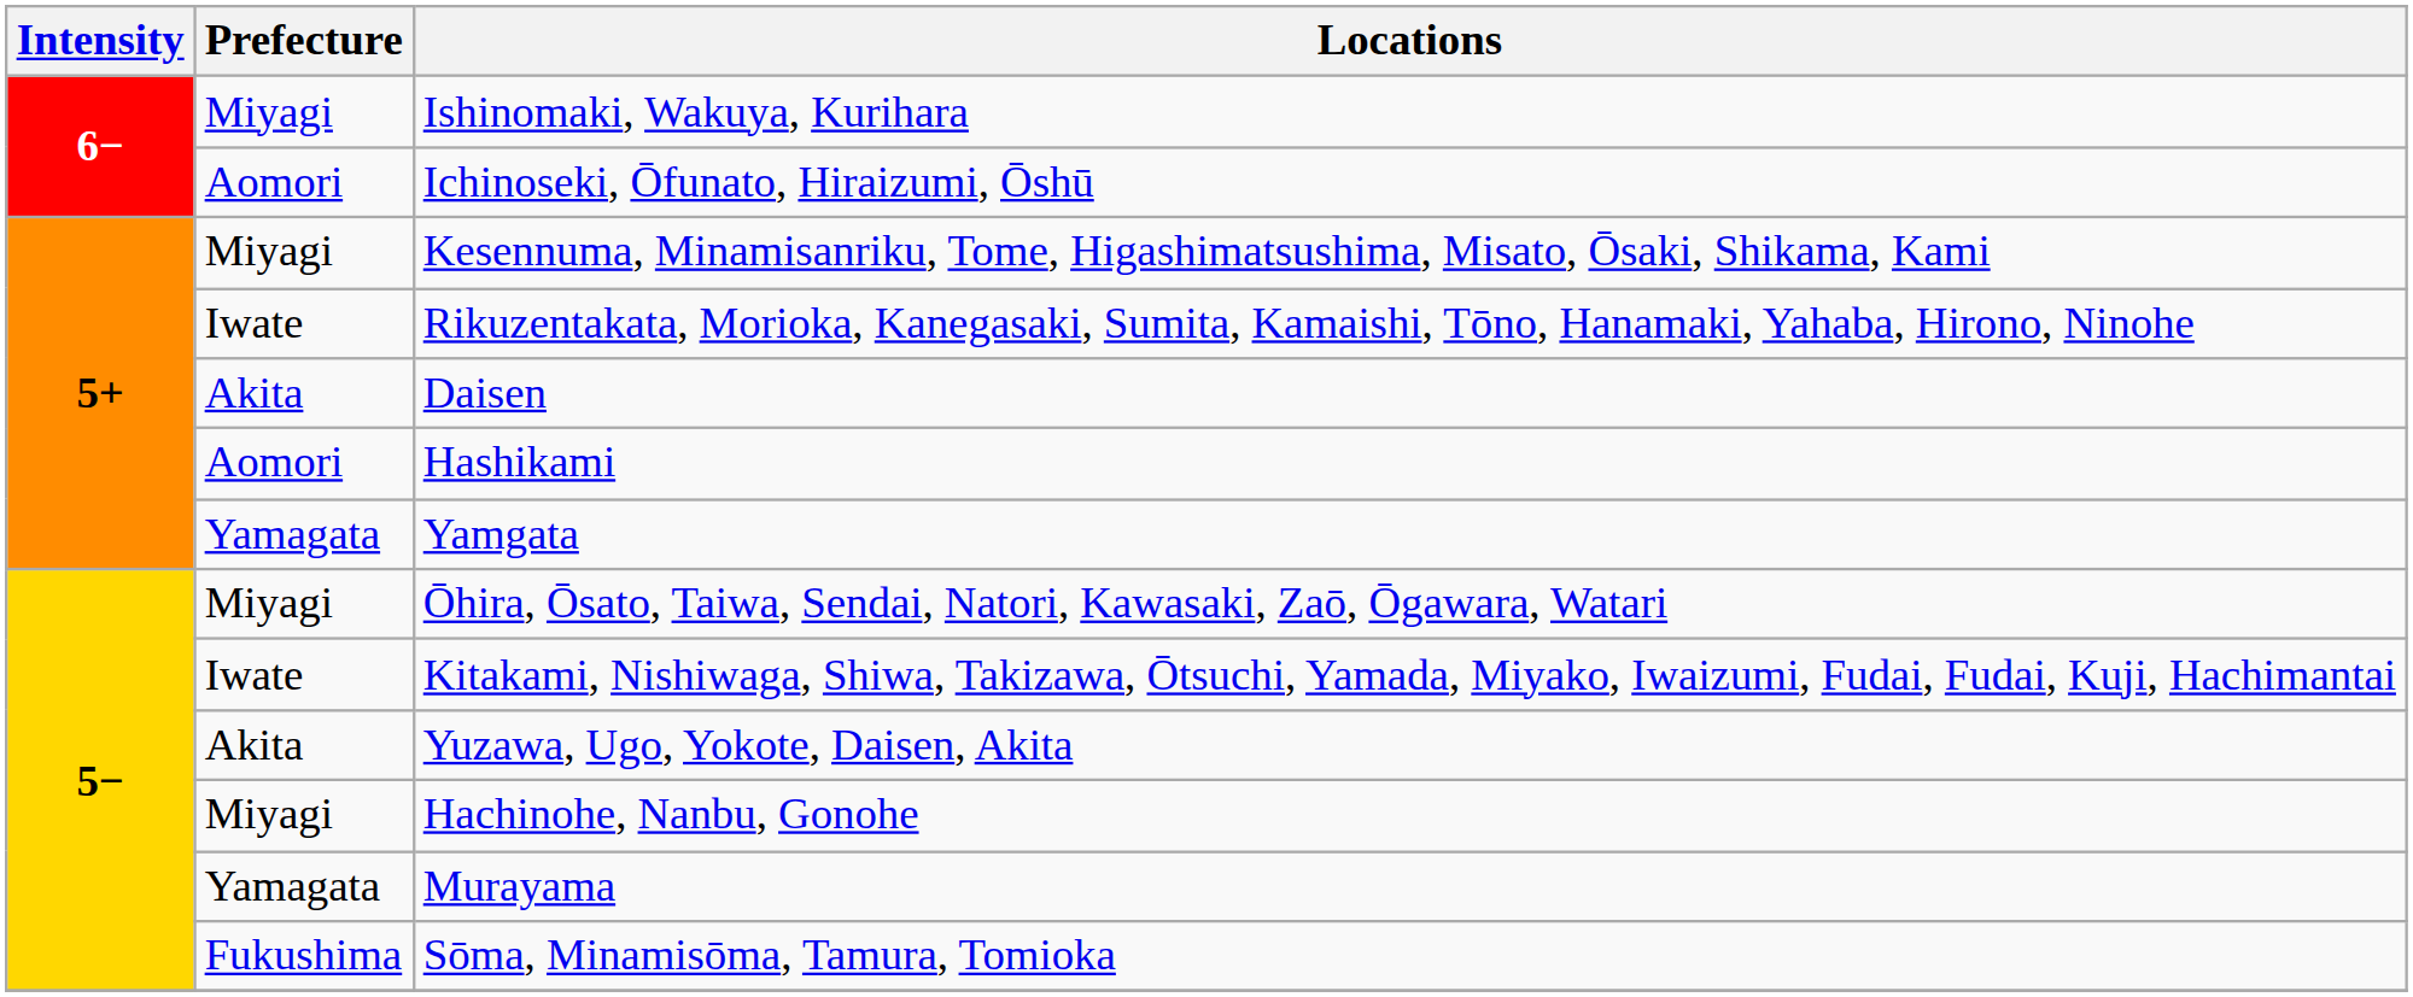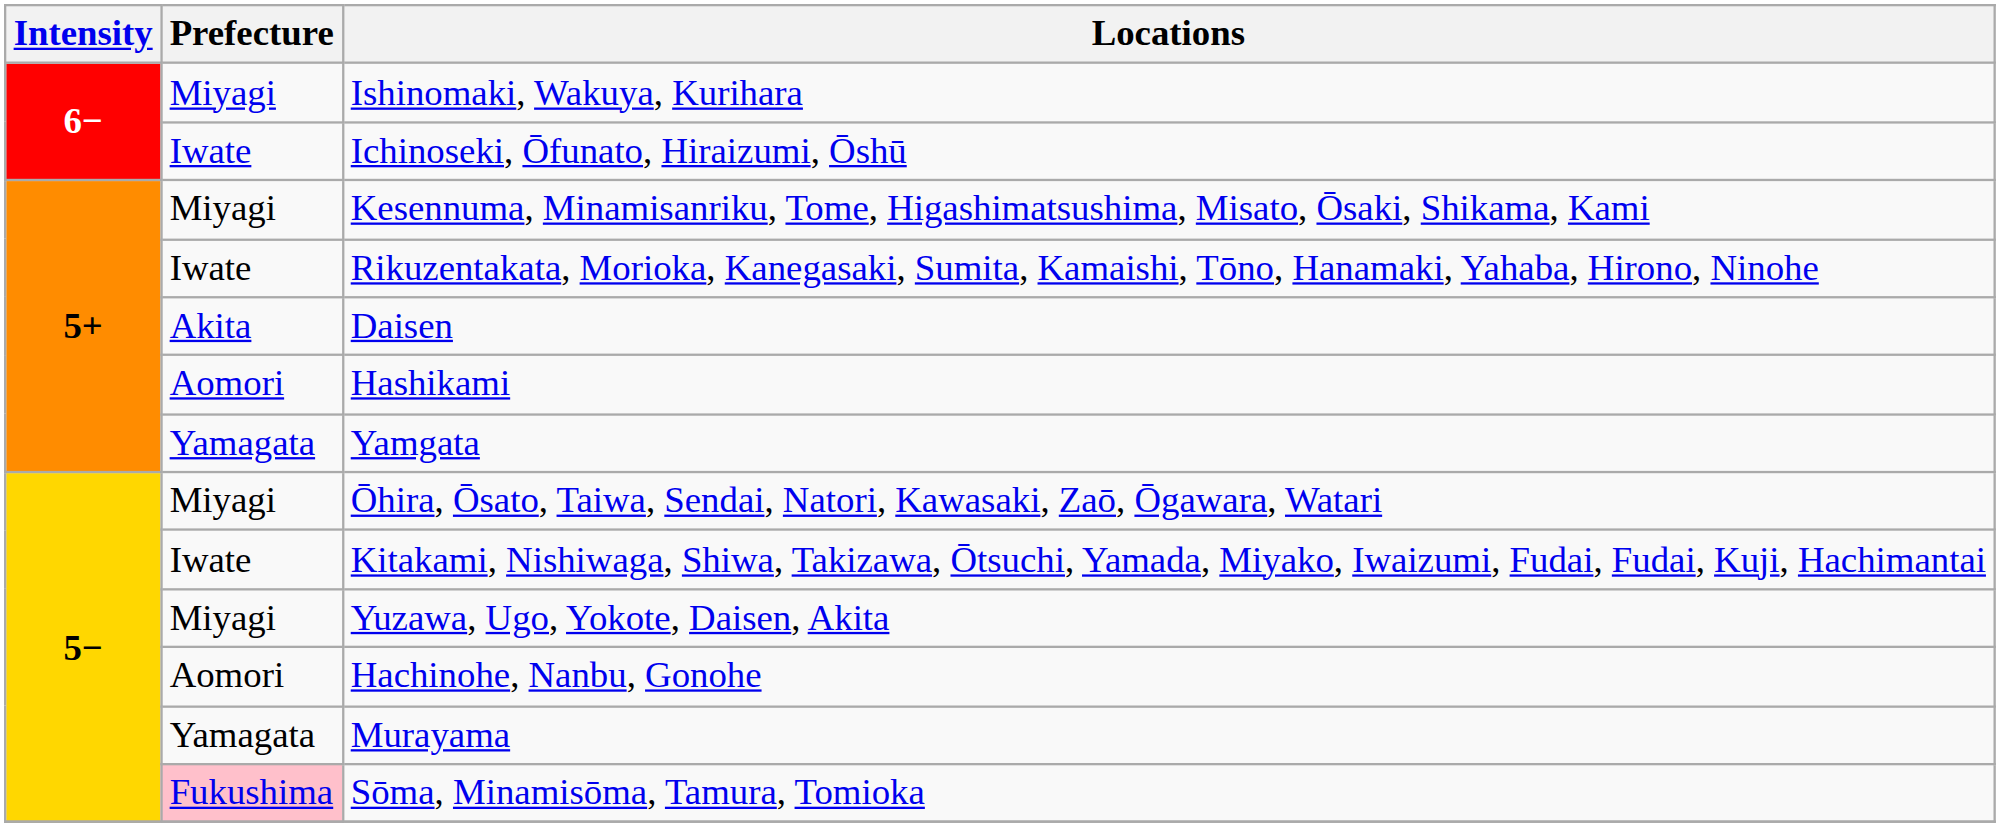 <table class="wikitable">
 <tr>
 <th><a href='#'>Intensity</a></th>
 <th>Prefecture</th>
 <th>Locations</th>
 </tr>
 <tr>
 <th rowspan="2" style="background:#f00; color:white;">6−</th>
 <td><a href='#'>Miyagi</a></td>
 <td><a href='#'>Ishinomaki</a>, <a href='#'>Wakuya</a>, <a href='#'>Kurihara</a></td>
 </tr>
 <tr>
-<td><a href='#'>Aomori</a></td>
+<td><a href='#'>Iwate</a></td>
 <td><a href='#'>Ichinoseki</a>, <a href='#'>Ōfunato</a>, <a href='#'>Hiraizumi</a>, <a href='#'>Ōshū</a></td>
 </tr>
 <tr>
 <th rowspan="5" style="background:#ff8c00">5+</th>
 <td>Miyagi</td>
 <td><a href='#'>Kesennuma</a>, <a href='#'>Minamisanriku</a>, <a href='#'>Tome</a>, <a href='#'>Higashimatsushima</a>, <a href='#'>Misato</a>, <a href='#'>Ōsaki</a>, <a href='#'>Shikama</a>, <a href='#'>Kami</a></td>
 </tr>
 <tr>
 <td>Iwate</td>
 <td><a href='#'>Rikuzentakata</a>, <a href='#'>Morioka</a>, <a href='#'>Kanegasaki</a>, <a href='#'>Sumita</a>, <a href='#'>Kamaishi</a>, <a href='#'>Tōno</a>, <a href='#'>Hanamaki</a>, <a href='#'>Yahaba</a>, <a href='#'>Hirono</a>, <a href='#'>Ninohe</a></td>
 </tr>
 <tr>
 <td><a href='#'>Akita</a></td>
 <td><a href='#'>Daisen</a></td>
 </tr>
 <tr>
 <td><a href='#'>Aomori</a></td>
 <td><a href='#'>Hashikami</a></td>
 </tr>
 <tr>
 <td><a href='#'>Yamagata</a></td>
 <td><a href='#'>Yamgata</a></td>
 </tr>
 <tr>
 <th rowspan="6" style="background:#ffd700">5−</th>
 <td>Miyagi</td>
 <td><a href='#'>Ōhira</a>, <a href='#'>Ōsato</a>, <a href='#'>Taiwa</a>, <a href='#'>Sendai</a>, <a href='#'>Natori</a>, <a href='#'>Kawasaki</a>, <a href='#'>Zaō</a>, <a href='#'>Ōgawara</a>, <a href='#'>Watari</a></td>
 </tr>
 <tr>
 <td>Iwate</td>
 <td><a href='#'>Kitakami</a>, <a href='#'>Nishiwaga</a>, <a href='#'>Shiwa</a>, <a href='#'>Takizawa</a>, <a href='#'>Ōtsuchi</a>, <a href='#'>Yamada</a>, <a href='#'>Miyako</a>, <a href='#'>Iwaizumi</a>, <a href='#'>Fudai</a>, <a href='#'>Fudai</a>, <a href='#'>Kuji</a>, <a href='#'>Hachimantai</a></td>
 </tr>
 <tr>
-<td>Akita</td>
+<td>Miyagi</td>
 <td><a href='#'>Yuzawa</a>, <a href='#'>Ugo</a>, <a href='#'>Yokote</a>, <a href='#'>Daisen</a>, <a href='#'>Akita</a></td>
 </tr>
 <tr>
-<td>Miyagi</td>
+<td>Aomori</td>
 <td><a href='#'>Hachinohe</a>, <a href='#'>Nanbu</a>, <a href='#'>Gonohe</a></td>
 </tr>
 <tr>
 <td>Yamagata</td>
 <td><a href='#'>Murayama</a></td>
 </tr>
 <tr>
-<td><a href='#'>Fukushima</a></td>
+<td style="background: pink;"><a href='#'>Fukushima</a></td>
 <td><a href='#'>Sōma</a>, <a href='#'>Minamisōma</a>, <a href='#'>Tamura</a>, <a href='#'>Tomioka</a></td>
 </tr>
 <tr>
 </tr>
 </table>
